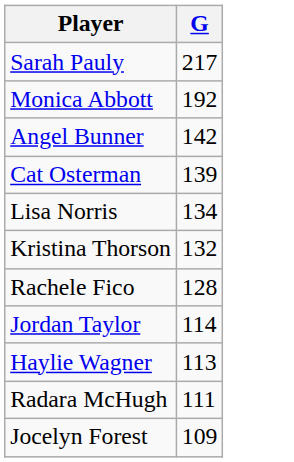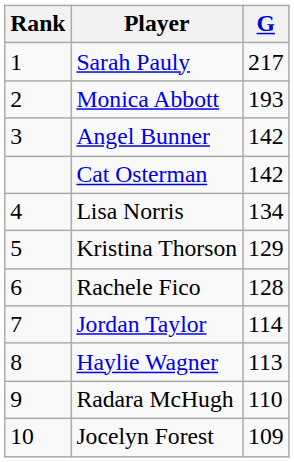 <table class="wikitable" style="float:left;">
 <tr style="white-space: nowrap;">
+<th>Rank</th>
 <th>Player</th>
 <th><a href='#'>G</a></th>
 </tr>
 <tr>
+<td>1</td>
 <td><a href='#'>Sarah Pauly</a></td>
 <td>217</td>
 </tr>
 <tr>
+<td>2</td>
 <td><a href='#'>Monica Abbott</a></td>
-<td>192</td>
+<td>193</td>
 </tr>
 <tr>
+<td>3</td>
 <td><a href='#'>Angel Bunner</a></td>
 <td>142</td>
 </tr>
 <tr>
+<td></td>
 <td><a href='#'>Cat Osterman</a></td>
-<td>139</td>
+<td>142</td>
 </tr>
 <tr>
+<td>4</td>
 <td>Lisa Norris</td>
 <td>134</td>
 </tr>
 <tr>
+<td>5</td>
 <td>Kristina Thorson</td>
-<td>132</td>
+<td>129</td>
 </tr>
 <tr>
+<td>6</td>
 <td>Rachele Fico</td>
 <td>128</td>
 </tr>
 <tr>
+<td>7</td>
 <td><a href='#'>Jordan Taylor</a></td>
 <td>114</td>
 </tr>
 <tr>
+<td>8</td>
 <td><a href='#'>Haylie Wagner</a></td>
 <td>113</td>
 </tr>
 <tr>
+<td>9</td>
 <td>Radara McHugh</td>
-<td>111</td>
+<td>110</td>
 </tr>
 <tr>
+<td>10</td>
 <td>Jocelyn Forest</td>
 <td>109</td>
 </tr>
 </table>
